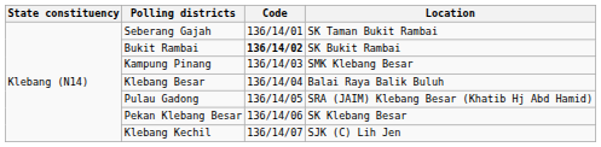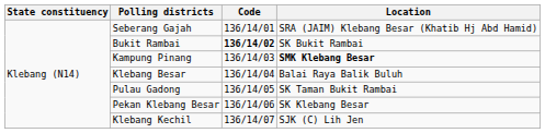 <table class="wikitable sortable mw-collapsible" style="white-space:nowrap;font-size:85%">
 <tr>
 <th>State constituency</th>
 <th>Polling districts</th>
 <th>Code</th>
 <th>Location</th>
 </tr>
 <tr>
 <td rowspan="7">Klebang (N14)</td>
 <td>Seberang Gajah</td>
 <td>136/14/01</td>
-<td>SK Taman Bukit Rambai</td>
+<td>SRA (JAIM) Klebang Besar (Khatib Hj Abd Hamid)</td>
 </tr>
 <tr>
 <td>Bukit Rambai</td>
 <td><strong>136/14/02</strong></td>
 <td>SK Bukit Rambai</td>
 </tr>
 <tr>
 <td>Kampung Pinang</td>
 <td>136/14/03</td>
-<td>SMK Klebang Besar</td>
+<td><strong>SMK Klebang Besar</strong></td>
 </tr>
 <tr>
 <td>Klebang Besar</td>
 <td>136/14/04</td>
 <td>Balai Raya Balik Buluh</td>
 </tr>
 <tr>
 <td>Pulau Gadong</td>
 <td>136/14/05</td>
-<td>SRA (JAIM) Klebang Besar (Khatib Hj Abd Hamid)</td>
+<td>SK Taman Bukit Rambai</td>
 </tr>
 <tr>
 <td>Pekan Klebang Besar</td>
 <td>136/14/06</td>
 <td>SK Klebang Besar</td>
 </tr>
 <tr>
 <td>Klebang Kechil</td>
 <td>136/14/07</td>
 <td>SJK (C) Lih Jen</td>
 </tr>
 </table>
